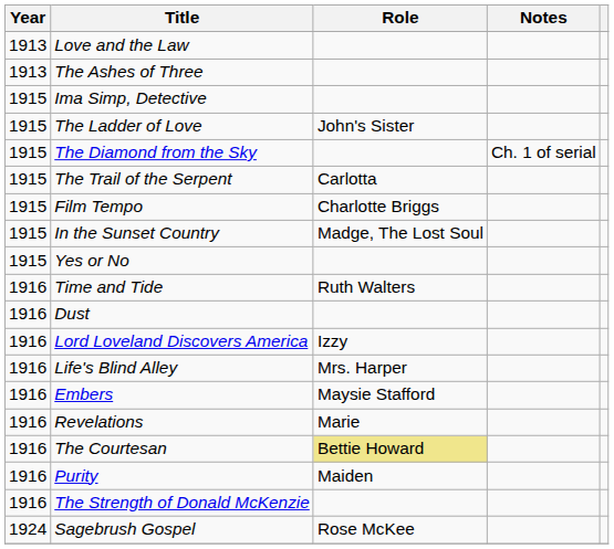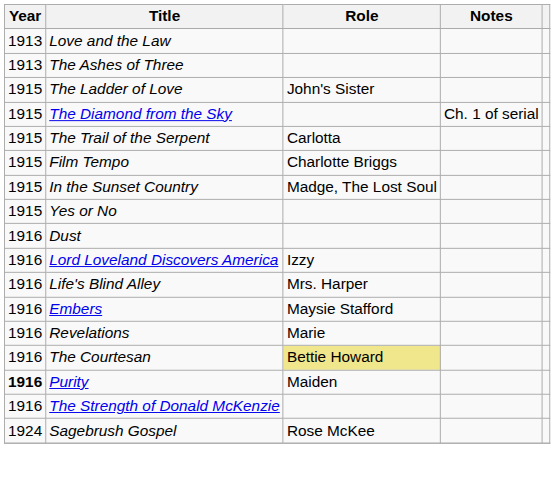 <table class="wikitable sortable">
 <tr>
 <th>Year</th>
 <th>Title</th>
 <th>Role</th>
 <th class="unsortable">Notes</th>
 <th class="unsortable"></th>
 </tr>
 <tr>
 </tr>
 <tr>
 <td>1913</td>
 <td><em>Love and the Law</em></td>
 <td></td>
 <td></td>
 <td style=text-align:center></td>
 </tr>
 <tr>
 <td>1913</td>
 <td><em>The Ashes of Three</em></td>
-<td></td>
-<td></td>
-<td style=text-align:center></td>
-</tr>
-<tr>
-<td>1915</td>
-<td><em>Ima Simp, Detective</em></td>
 <td></td>
 <td></td>
 <td style=text-align:center></td>
 </tr>
 <tr>
 <td>1915</td>
 <td><em>The Ladder of Love</em></td>
 <td>John's Sister</td>
 <td></td>
 <td style=text-align:center></td>
 </tr>
 <tr>
 <td>1915</td>
 <td><em> <a href='#'>The Diamond from the Sky</a></em></td>
 <td></td>
 <td>Ch. 1 of serial</td>
 <td style=text-align:center></td>
 </tr>
 <tr>
 <td>1915</td>
 <td><em>The Trail of the Serpent</em></td>
 <td>Carlotta</td>
 <td></td>
 <td style=text-align:center></td>
 </tr>
 <tr>
 <td>1915</td>
 <td><em>Film Tempo</em></td>
 <td>Charlotte Briggs</td>
 <td></td>
 <td style=text-align:center></td>
 </tr>
 <tr>
 <td>1915</td>
 <td><em>In the Sunset Country</em></td>
 <td>Madge, The Lost Soul</td>
 <td></td>
 <td style=text-align:center></td>
 </tr>
 <tr>
 <td>1915</td>
 <td><em>Yes or No</em></td>
 <td></td>
 <td></td>
 <td style=text-align:center></td>
 </tr>
 <tr>
 <td>1916</td>
-<td><em>Time and Tide</em></td>
-<td>Ruth Walters</td>
-<td></td>
-<td style=text-align:center></td>
-</tr>
-<tr>
-<td>1916</td>
 <td><em>Dust</em></td>
 <td></td>
 <td></td>
 <td style=text-align:center></td>
 </tr>
 <tr>
 <td>1916</td>
 <td><em><a href='#'>Lord Loveland Discovers America</a></em></td>
 <td>Izzy</td>
 <td></td>
 <td style=text-align:center></td>
 </tr>
 <tr>
 <td>1916</td>
 <td><em>Life's Blind Alley</em></td>
 <td>Mrs. Harper</td>
 <td></td>
 <td style=text-align:center></td>
 </tr>
 <tr>
 <td>1916</td>
 <td><em><a href='#'>Embers</a></em></td>
 <td>Maysie Stafford</td>
 <td></td>
 <td style=text-align:center></td>
 </tr>
 <tr>
 <td>1916</td>
 <td><em>Revelations</em></td>
 <td>Marie</td>
 <td></td>
 <td style=text-align:center></td>
 </tr>
 <tr>
 <td>1916</td>
 <td><em>The Courtesan</em></td>
 <td style="background: khaki;">Bettie Howard</td>
 <td></td>
 <td style=text-align:center></td>
 </tr>
 <tr>
-<td>1916</td>
+<td><strong>1916</strong></td>
 <td><em><a href='#'>Purity</a></em></td>
 <td>Maiden</td>
 <td></td>
 <td style=text-align:center></td>
 </tr>
 <tr>
 <td>1916</td>
 <td><em> <a href='#'>The Strength of Donald McKenzie</a></em></td>
 <td></td>
 <td></td>
 <td style=text-align:center></td>
 </tr>
 <tr>
 <td>1924</td>
 <td><em>Sagebrush Gospel</em></td>
 <td>Rose McKee</td>
 <td></td>
 <td style=text-align:center></td>
 </tr>
 <tr>
 </tr>
 </table>
